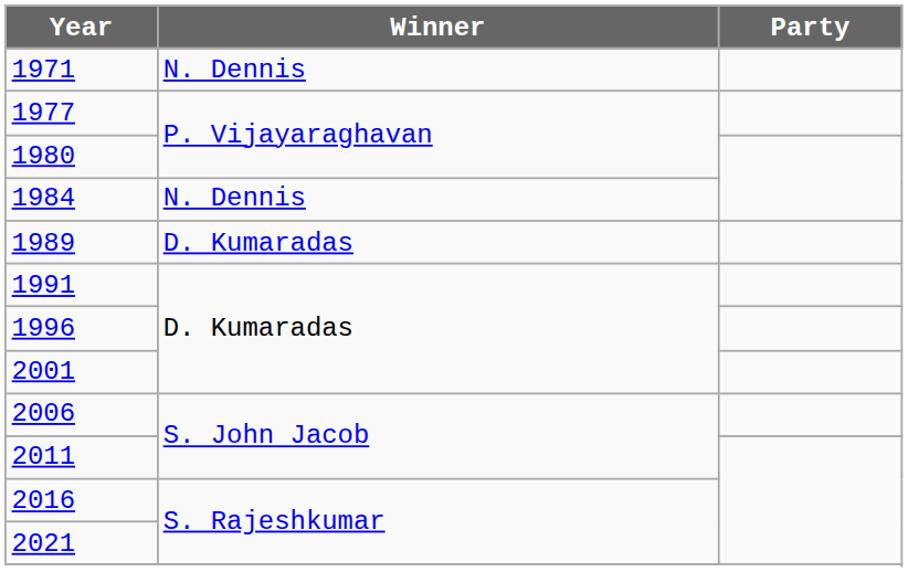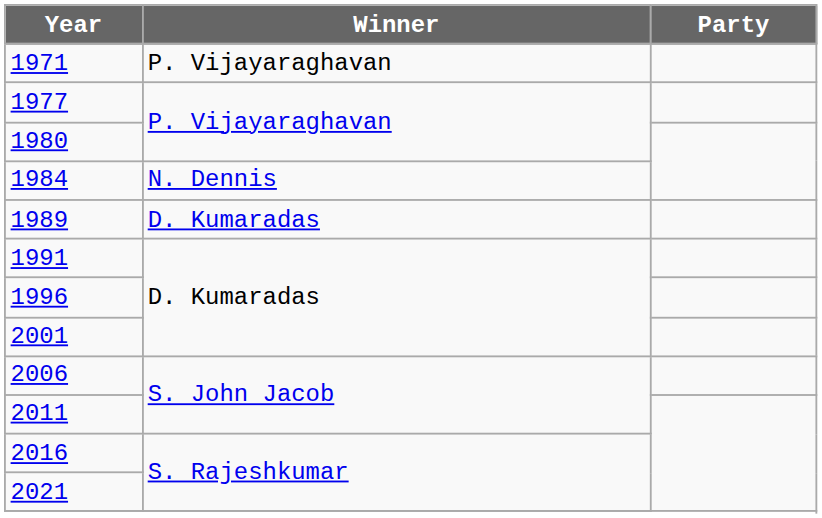 <table class="wikitable" width="50%">
 <tr>
 <th style="background-color:#666666; color:white">Year</th>
 <th style="background-color:#666666; color:white">Winner</th>
 <th style="background-color:#666666; color:white" colspan="2">Party</th>
 </tr>
 <tr>
 <td><a href='#'>1971</a></td>
-<td><a href='#'>N. Dennis</a></td>
+<td>P. Vijayaraghavan</td>
 <td></td>
 </tr>
 <tr>
 <td><a href='#'>1977</a></td>
 <td rowspan=2><a href='#'>P. Vijayaraghavan</a></td>
 <td></td>
 </tr>
 <tr>
 <td><a href='#'>1980</a></td>
 </tr>
 <tr>
 <td><a href='#'>1984</a></td>
 <td><a href='#'>N. Dennis</a></td>
 </tr>
 <tr>
 <td><a href='#'>1989</a></td>
 <td><a href='#'>D. Kumaradas</a></td>
 <td></td>
 </tr>
 <tr>
 <td><a href='#'>1991</a></td>
 <td rowspan=3>D. Kumaradas</td>
 <td></td>
 </tr>
 <tr>
 <td><a href='#'>1996</a></td>
 <td></td>
 </tr>
 <tr>
 <td><a href='#'>2001</a></td>
 </tr>
 <tr>
 <td><a href='#'>2006</a></td>
 <td rowspan=2><a href='#'>S. John Jacob</a></td>
 <td></td>
 </tr>
 <tr>
 <td><a href='#'>2011</a></td>
 </tr>
 <tr>
 <td><a href='#'>2016</a></td>
 <td rowspan=2><a href='#'>S. Rajeshkumar</a></td>
 </tr>
 <tr>
 <td><a href='#'>2021</a></td>
 </tr>
 <tr>
 </tr>
 </table>
